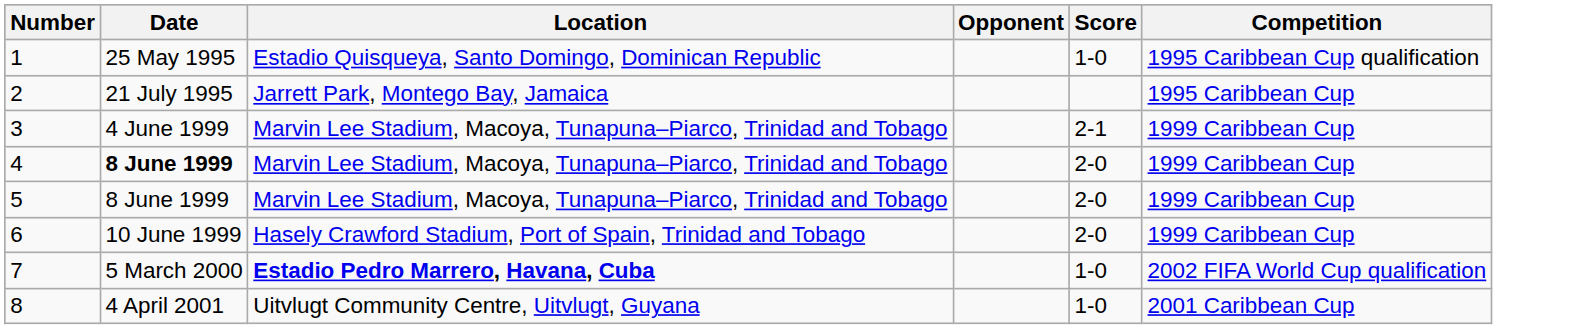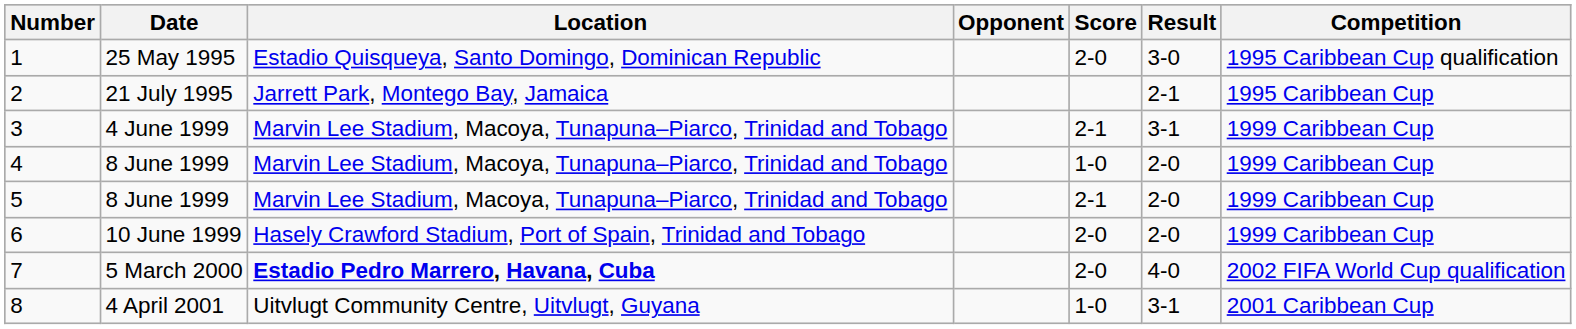 <table class="wikitable" style="font-size:85%;">
 <tr>
 <th>Number</th>
 <th>Date</th>
 <th>Location</th>
 <th>Opponent</th>
 <th>Score</th>
+<th>Result</th>
 <th>Competition</th>
 </tr>
 <tr>
 <td>1</td>
 <td>25 May 1995</td>
 <td><a href='#'>Estadio Quisqueya</a>, <a href='#'>Santo Domingo</a>, <a href='#'>Dominican Republic</a></td>
 <td></td>
-<td>1-0</td>
+<td>2-0</td>
+<td>3-0</td>
 <td><a href='#'>1995 Caribbean Cup</a> qualification</td>
 </tr>
 <tr>
 <td>2</td>
 <td>21 July 1995</td>
 <td><a href='#'>Jarrett Park</a>, <a href='#'>Montego Bay</a>, <a href='#'>Jamaica</a></td>
 <td></td>
 <td></td>
+<td>2-1</td>
 <td><a href='#'>1995 Caribbean Cup</a></td>
 </tr>
 <tr>
 <td>3</td>
 <td>4 June 1999</td>
 <td><a href='#'>Marvin Lee Stadium</a>, Macoya, <a href='#'>Tunapuna–Piarco</a>, <a href='#'>Trinidad and Tobago</a></td>
 <td></td>
 <td>2-1</td>
+<td>3-1</td>
 <td><a href='#'>1999 Caribbean Cup</a></td>
 </tr>
 <tr>
 <td>4</td>
-<td><strong>8 June 1999</strong></td>
+<td>8 June 1999</td>
 <td><a href='#'>Marvin Lee Stadium</a>, Macoya, <a href='#'>Tunapuna–Piarco</a>, <a href='#'>Trinidad and Tobago</a></td>
 <td></td>
+<td>1-0</td>
 <td>2-0</td>
 <td><a href='#'>1999 Caribbean Cup</a></td>
 </tr>
 <tr>
 <td>5</td>
 <td>8 June 1999</td>
 <td><a href='#'>Marvin Lee Stadium</a>, Macoya, <a href='#'>Tunapuna–Piarco</a>, <a href='#'>Trinidad and Tobago</a></td>
 <td></td>
+<td>2-1</td>
 <td>2-0</td>
 <td><a href='#'>1999 Caribbean Cup</a></td>
 </tr>
 <tr>
 <td>6</td>
 <td>10 June 1999</td>
 <td><a href='#'>Hasely Crawford Stadium</a>, <a href='#'>Port of Spain</a>, <a href='#'>Trinidad and Tobago</a></td>
 <td></td>
 <td>2-0</td>
+<td>2-0</td>
 <td><a href='#'>1999 Caribbean Cup</a></td>
 </tr>
 <tr>
 <td>7</td>
 <td>5 March 2000</td>
 <td><strong><a href='#'>Estadio Pedro Marrero</a>, <a href='#'>Havana</a>, <a href='#'>Cuba</a></strong></td>
 <td></td>
-<td>1-0</td>
+<td>2-0</td>
+<td>4-0</td>
 <td><a href='#'>2002 FIFA World Cup qualification</a></td>
 </tr>
 <tr>
 <td>8</td>
 <td>4 April 2001</td>
 <td>Uitvlugt Community Centre, <a href='#'>Uitvlugt</a>, <a href='#'>Guyana</a></td>
 <td></td>
 <td>1-0</td>
+<td>3-1</td>
 <td><a href='#'>2001 Caribbean Cup</a></td>
 </tr>
 </table>
